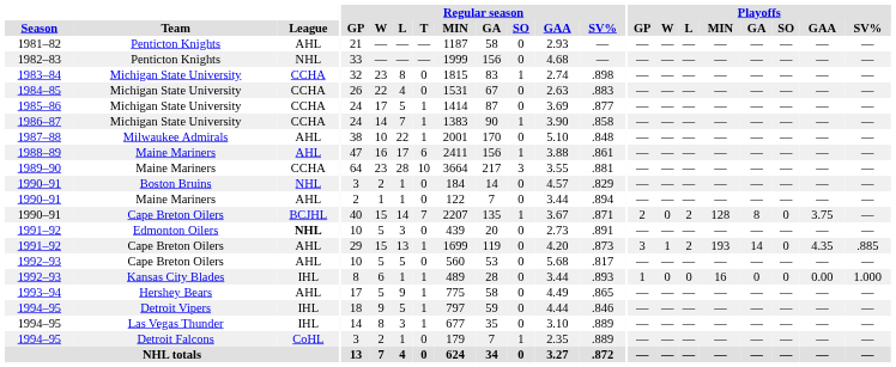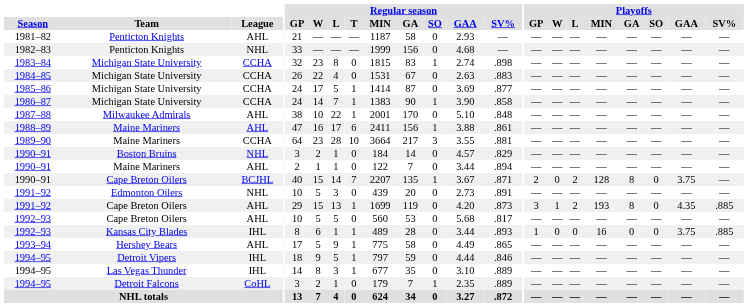 <table border="0" cellpadding="1" cellspacing="0" style="width:90%; text-align:center;">
 <tr bgcolor="#e0e0e0">
 <th colspan="3" bgcolor="#ffffff"></th>
 <th rowspan="99" bgcolor="#ffffff"></th>
 <th colspan="9" bgcolor="#e0e0e0"><a href='#'>Regular season</a></th>
 <th rowspan="99" bgcolor="#ffffff"></th>
 <th colspan="8" bgcolor="#e0e0e0"><a href='#'>Playoffs</a></th>
 </tr>
 <tr bgcolor="#e0e0e0">
 <th><a href='#'>Season</a></th>
 <th>Team</th>
 <th>League</th>
 <th>GP</th>
 <th>W</th>
 <th>L</th>
 <th>T</th>
 <th>MIN</th>
 <th>GA</th>
 <th><a href='#'>SO</a></th>
 <th><a href='#'>GAA</a></th>
 <th><a href='#'>SV%</a></th>
 <th>GP</th>
 <th>W</th>
 <th>L</th>
 <th>MIN</th>
 <th>GA</th>
 <th>SO</th>
 <th>GAA</th>
 <th>SV%</th>
 </tr>
 <tr>
 <td>1981–82</td>
 <td><a href='#'>Penticton Knights</a></td>
 <td>AHL</td>
 <td>21</td>
 <td>—</td>
 <td>—</td>
 <td>—</td>
 <td>1187</td>
 <td>58</td>
 <td>0</td>
 <td>2.93</td>
 <td>—</td>
 <td>—</td>
 <td>—</td>
 <td>—</td>
 <td>—</td>
 <td>—</td>
 <td>—</td>
 <td>—</td>
 <td>—</td>
 </tr>
 <tr bgcolor="#f0f0f0">
 <td>1982–83</td>
 <td>Penticton Knights</td>
 <td>NHL</td>
 <td>33</td>
 <td>—</td>
 <td>—</td>
 <td>—</td>
 <td>1999</td>
 <td>156</td>
 <td>0</td>
 <td>4.68</td>
 <td>—</td>
 <td>—</td>
 <td>—</td>
 <td>—</td>
 <td>—</td>
 <td>—</td>
 <td>—</td>
 <td>—</td>
 <td>—</td>
 </tr>
 <tr>
 <td><a href='#'>1983–84</a></td>
 <td><a href='#'>Michigan State University</a></td>
 <td><a href='#'>CCHA</a></td>
 <td>32</td>
 <td>23</td>
 <td>8</td>
 <td>0</td>
 <td>1815</td>
 <td>83</td>
 <td>1</td>
 <td>2.74</td>
 <td>.898</td>
 <td>—</td>
 <td>—</td>
 <td>—</td>
 <td>—</td>
 <td>—</td>
 <td>—</td>
 <td>—</td>
 <td>—</td>
 </tr>
 <tr bgcolor="#f0f0f0">
 <td><a href='#'>1984–85</a></td>
 <td>Michigan State University</td>
 <td>CCHA</td>
 <td>26</td>
 <td>22</td>
 <td>4</td>
 <td>0</td>
 <td>1531</td>
 <td>67</td>
 <td>0</td>
 <td>2.63</td>
 <td>.883</td>
 <td>—</td>
 <td>—</td>
 <td>—</td>
 <td>—</td>
 <td>—</td>
 <td>—</td>
 <td>—</td>
 <td>—</td>
 </tr>
 <tr>
 <td><a href='#'>1985–86</a></td>
 <td>Michigan State University</td>
 <td>CCHA</td>
 <td>24</td>
 <td>17</td>
 <td>5</td>
 <td>1</td>
 <td>1414</td>
 <td>87</td>
 <td>0</td>
 <td>3.69</td>
 <td>.877</td>
 <td>—</td>
 <td>—</td>
 <td>—</td>
 <td>—</td>
 <td>—</td>
 <td>—</td>
 <td>—</td>
 <td>—</td>
 </tr>
 <tr bgcolor="#f0f0f0">
 <td><a href='#'>1986–87</a></td>
 <td>Michigan State University</td>
 <td>CCHA</td>
 <td>24</td>
 <td>14</td>
 <td>7</td>
 <td>1</td>
 <td>1383</td>
 <td>90</td>
 <td>1</td>
 <td>3.90</td>
 <td>.858</td>
 <td>—</td>
 <td>—</td>
 <td>—</td>
 <td>—</td>
 <td>—</td>
 <td>—</td>
 <td>—</td>
 <td>—</td>
 </tr>
 <tr>
 <td><a href='#'>1987–88</a></td>
 <td><a href='#'>Milwaukee Admirals</a></td>
 <td>AHL</td>
 <td>38</td>
 <td>10</td>
 <td>22</td>
 <td>1</td>
 <td>2001</td>
 <td>170</td>
 <td>0</td>
 <td>5.10</td>
 <td>.848</td>
 <td>—</td>
 <td>—</td>
 <td>—</td>
 <td>—</td>
 <td>—</td>
 <td>—</td>
 <td>—</td>
 <td>—</td>
 </tr>
 <tr bgcolor="#f0f0f0">
 <td><a href='#'>1988–89</a></td>
 <td><a href='#'>Maine Mariners</a></td>
 <td><a href='#'>AHL</a></td>
 <td>47</td>
 <td>16</td>
 <td>17</td>
 <td>6</td>
 <td>2411</td>
 <td>156</td>
 <td>1</td>
 <td>3.88</td>
 <td>.861</td>
 <td>—</td>
 <td>—</td>
 <td>—</td>
 <td>—</td>
 <td>—</td>
 <td>—</td>
 <td>—</td>
 <td>—</td>
 </tr>
 <tr>
 <td><a href='#'>1989–90</a></td>
 <td>Maine Mariners</td>
 <td>CCHA</td>
 <td>64</td>
 <td>23</td>
 <td>28</td>
 <td>10</td>
 <td>3664</td>
 <td>217</td>
 <td>3</td>
 <td>3.55</td>
 <td>.881</td>
 <td>—</td>
 <td>—</td>
 <td>—</td>
 <td>—</td>
 <td>—</td>
 <td>—</td>
 <td>—</td>
 <td>—</td>
 </tr>
 <tr bgcolor="#f0f0f0">
 <td><a href='#'>1990–91</a></td>
 <td><a href='#'>Boston Bruins</a></td>
 <td><a href='#'>NHL</a></td>
 <td>3</td>
 <td>2</td>
 <td>1</td>
 <td>0</td>
 <td>184</td>
 <td>14</td>
 <td>0</td>
 <td>4.57</td>
 <td>.829</td>
 <td>—</td>
 <td>—</td>
 <td>—</td>
 <td>—</td>
 <td>—</td>
 <td>—</td>
 <td>—</td>
 <td>—</td>
 </tr>
 <tr>
 <td><a href='#'>1990–91</a></td>
 <td>Maine Mariners</td>
 <td>AHL</td>
 <td>2</td>
 <td>1</td>
 <td>1</td>
 <td>0</td>
 <td>122</td>
 <td>7</td>
 <td>0</td>
 <td>3.44</td>
 <td>.894</td>
 <td>—</td>
 <td>—</td>
 <td>—</td>
 <td>—</td>
 <td>—</td>
 <td>—</td>
 <td>—</td>
 <td>—</td>
 </tr>
 <tr bgcolor="#f0f0f0">
 <td>1990–91</td>
 <td><a href='#'>Cape Breton Oilers</a></td>
 <td><a href='#'>BCJHL</a></td>
 <td>40</td>
 <td>15</td>
 <td>14</td>
 <td>7</td>
 <td>2207</td>
 <td>135</td>
 <td>1</td>
 <td>3.67</td>
 <td>.871</td>
 <td>2</td>
 <td>0</td>
 <td>2</td>
 <td>128</td>
 <td>8</td>
 <td>0</td>
 <td>3.75</td>
 <td>—</td>
 </tr>
 <tr>
 <td><a href='#'>1991–92</a></td>
 <td><a href='#'>Edmonton Oilers</a></td>
-<td><strong>NHL</strong></td>
+<td>NHL</td>
 <td>10</td>
 <td>5</td>
 <td>3</td>
 <td>0</td>
 <td>439</td>
 <td>20</td>
 <td>0</td>
 <td>2.73</td>
 <td>.891</td>
 <td>—</td>
 <td>—</td>
 <td>—</td>
 <td>—</td>
 <td>—</td>
 <td>—</td>
 <td>—</td>
 <td>—</td>
 </tr>
 <tr bgcolor="#f0f0f0">
 <td><a href='#'>1991–92</a></td>
 <td>Cape Breton Oilers</td>
 <td>AHL</td>
 <td>29</td>
 <td>15</td>
 <td>13</td>
 <td>1</td>
 <td>1699</td>
 <td>119</td>
 <td>0</td>
 <td>4.20</td>
 <td>.873</td>
 <td>3</td>
 <td>1</td>
 <td>2</td>
 <td>193</td>
-<td>14</td>
+<td>8</td>
 <td>0</td>
 <td>4.35</td>
 <td>.885</td>
 </tr>
 <tr>
 <td><a href='#'>1992–93</a></td>
 <td>Cape Breton Oilers</td>
 <td>AHL</td>
 <td>10</td>
 <td>5</td>
 <td>5</td>
 <td>0</td>
 <td>560</td>
 <td>53</td>
 <td>0</td>
 <td>5.68</td>
 <td>.817</td>
 <td>—</td>
 <td>—</td>
 <td>—</td>
 <td>—</td>
 <td>—</td>
 <td>—</td>
 <td>—</td>
 <td>—</td>
 </tr>
 <tr bgcolor="#f0f0f0">
 <td><a href='#'>1992–93</a></td>
 <td><a href='#'>Kansas City Blades</a></td>
 <td>IHL</td>
 <td>8</td>
 <td>6</td>
 <td>1</td>
 <td>1</td>
 <td>489</td>
 <td>28</td>
 <td>0</td>
 <td>3.44</td>
 <td>.893</td>
 <td>1</td>
 <td>0</td>
 <td>0</td>
 <td>16</td>
 <td>0</td>
 <td>0</td>
-<td>0.00</td>
-<td>1.000</td>
+<td>3.75</td>
+<td>.885</td>
 </tr>
 <tr>
 <td><a href='#'>1993–94</a></td>
 <td><a href='#'>Hershey Bears</a></td>
 <td>AHL</td>
 <td>17</td>
 <td>5</td>
 <td>9</td>
 <td>1</td>
 <td>775</td>
 <td>58</td>
 <td>0</td>
 <td>4.49</td>
 <td>.865</td>
 <td>—</td>
 <td>—</td>
 <td>—</td>
 <td>—</td>
 <td>—</td>
 <td>—</td>
 <td>—</td>
 <td>—</td>
 </tr>
 <tr bgcolor="#f0f0f0">
 <td><a href='#'>1994–95</a></td>
 <td><a href='#'>Detroit Vipers</a></td>
 <td>IHL</td>
 <td>18</td>
 <td>9</td>
 <td>5</td>
 <td>1</td>
 <td>797</td>
 <td>59</td>
 <td>0</td>
 <td>4.44</td>
 <td>.846</td>
 <td>—</td>
 <td>—</td>
 <td>—</td>
 <td>—</td>
 <td>—</td>
 <td>—</td>
 <td>—</td>
 <td>—</td>
 </tr>
 <tr>
 <td>1994–95</td>
 <td><a href='#'>Las Vegas Thunder</a></td>
 <td>IHL</td>
 <td>14</td>
 <td>8</td>
 <td>3</td>
 <td>1</td>
 <td>677</td>
 <td>35</td>
 <td>0</td>
 <td>3.10</td>
 <td>.889</td>
 <td>—</td>
 <td>—</td>
 <td>—</td>
 <td>—</td>
 <td>—</td>
 <td>—</td>
 <td>—</td>
 <td>—</td>
 </tr>
 <tr bgcolor="#f0f0f0">
 <td><a href='#'>1994–95</a></td>
 <td><a href='#'>Detroit Falcons</a></td>
 <td><a href='#'>CoHL</a></td>
 <td>3</td>
 <td>2</td>
 <td>1</td>
 <td>0</td>
 <td>179</td>
 <td>7</td>
 <td>1</td>
 <td>2.35</td>
 <td>.889</td>
 <td>—</td>
 <td>—</td>
 <td>—</td>
 <td>—</td>
 <td>—</td>
 <td>—</td>
 <td>—</td>
 <td>—</td>
 </tr>
 <tr bgcolor="#e0e0e0">
 <th colspan=3>NHL totals</th>
 <th>13</th>
 <th>7</th>
 <th>4</th>
 <th>0</th>
 <th>624</th>
 <th>34</th>
 <th>0</th>
 <th>3.27</th>
 <th>.872</th>
 <th>—</th>
 <th>—</th>
 <th>—</th>
 <th>—</th>
 <th>—</th>
 <th>—</th>
 <th>—</th>
 <th>—</th>
 </tr>
 </table>
